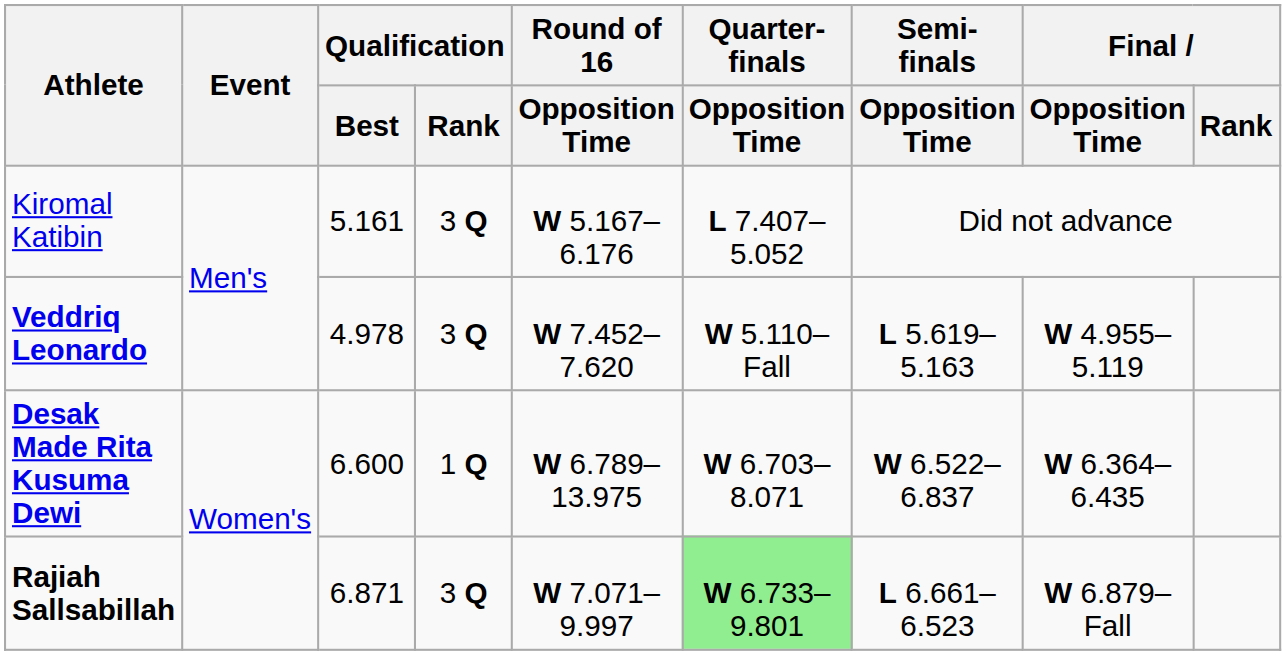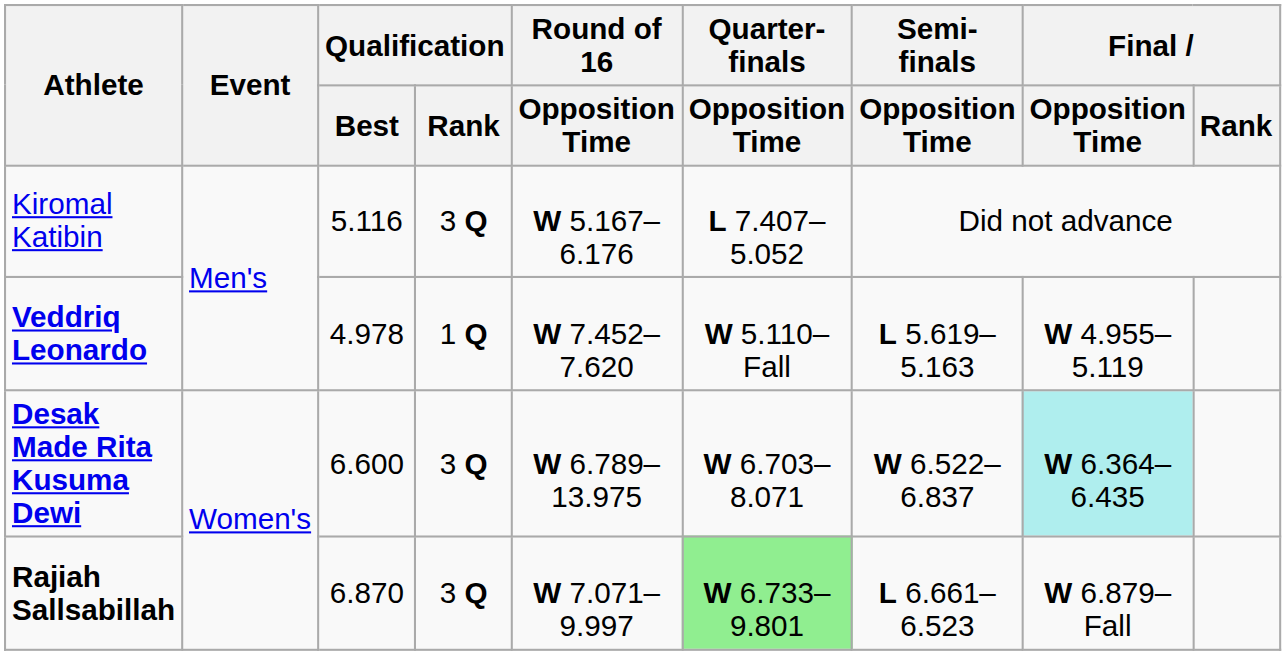 <table class=wikitable style="text-align:center; font-size:90%">
 <tr>
 <th rowspan="2">Athlete</th>
 <th rowspan="2">Event</th>
 <th colspan="2">Qualification</th>
 <th>Round of 16</th>
 <th>Quarter-finals</th>
 <th>Semi-finals</th>
 <th colspan="2">Final / </th>
 </tr>
 <tr>
 <th>Best</th>
 <th>Rank</th>
 <th>Opposition<br>Time</th>
 <th>Opposition<br>Time</th>
 <th>Opposition<br>Time</th>
 <th>Opposition<br>Time</th>
 <th>Rank</th>
 </tr>
 <tr>
 <td align="left"><a href='#'>Kiromal Katibin</a></td>
 <td rowspan="2" align="left"><a href='#'>Men's</a></td>
-<td>5.161</td>
+<td>5.116</td>
 <td>3 <strong>Q</strong></td>
 <td><br><strong>W</strong> 5.167–6.176</td>
 <td><br><strong>L</strong> 7.407–5.052</td>
 <td colspan=3>Did not advance</td>
 </tr>
 <tr>
 <td align="left"><strong><a href='#'>Veddriq Leonardo</a></strong></td>
 <td>4.978</td>
-<td>3 <strong>Q</strong></td>
+<td>1 <strong>Q</strong></td>
 <td><br><strong>W</strong> 7.452–7.620</td>
 <td><br><strong>W</strong> 5.110–Fall</td>
 <td><br><strong>L</strong> 5.619–5.163</td>
 <td><br><strong>W</strong> 4.955–5.119</td>
 <td></td>
 </tr>
 <tr>
 <td align="left"><strong><a href='#'>Desak Made Rita Kusuma Dewi</a></strong></td>
 <td rowspan="2" align="left"><a href='#'>Women's</a></td>
 <td>6.600</td>
-<td>1 <strong>Q</strong></td>
+<td>3 <strong>Q</strong></td>
 <td><br><strong>W</strong> 6.789–13.975</td>
 <td><br><strong>W</strong> 6.703–8.071</td>
 <td><br><strong>W</strong> 6.522–6.837</td>
-<td><br><strong>W</strong> 6.364–6.435</td>
+<td style="background: paleturquoise;"><br><strong>W</strong> 6.364–6.435</td>
 <td></td>
 </tr>
 <tr>
 <td align="left"><strong>Rajiah Sallsabillah</strong></td>
-<td>6.871</td>
+<td>6.870</td>
 <td>3 <strong>Q</strong></td>
 <td><br><strong>W</strong> 7.071–9.997</td>
 <td style="background: lightgreen;"><br><strong>W</strong> 6.733–9.801</td>
 <td><br><strong>L</strong> 6.661–6.523</td>
 <td><br><strong>W</strong> 6.879–Fall</td>
 <td></td>
 </tr>
 </table>
